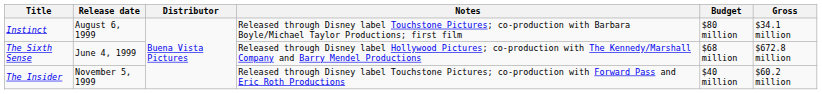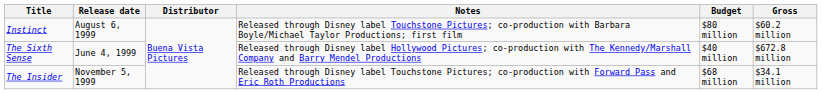 <table class="wikitable sortable">
 <tr>
 <th>Title</th>
 <th>Release date</th>
 <th>Distributor</th>
 <th>Notes</th>
 <th>Budget</th>
 <th>Gross</th>
 </tr>
 <tr>
 <td><em><a href='#'>Instinct</a></em></td>
 <td>August 6, 1999</td>
 <td rowspan="3"><a href='#'>Buena Vista Pictures</a></td>
 <td>Released through Disney label <a href='#'>Touchstone Pictures</a>; co-production with Barbara Boyle/Michael Taylor Productions; first film</td>
 <td>$80 million</td>
-<td>$34.1 million</td>
+<td>$60.2 million</td>
 </tr>
 <tr>
 <td><em><a href='#'>The Sixth Sense</a></em></td>
 <td>June 4, 1999</td>
 <td>Released through Disney label <a href='#'>Hollywood Pictures</a>; co-production with <a href='#'>The Kennedy/Marshall Company</a> and <a href='#'>Barry Mendel Productions</a></td>
-<td>$68 million</td>
+<td>$40 million</td>
 <td>$672.8 million</td>
 </tr>
 <tr>
 <td><em><a href='#'>The Insider</a></em></td>
 <td>November 5, 1999</td>
 <td>Released through Disney label Touchstone Pictures; co-production with <a href='#'>Forward Pass</a> and <a href='#'>Eric Roth Productions</a></td>
-<td>$40 million</td>
-<td>$60.2 million</td>
+<td>$68 million</td>
+<td>$34.1 million</td>
 </tr>
 </table>
